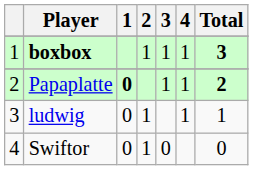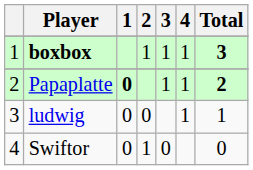 <table class="wikitable" style="text-align: center;">
 <tr>
 <th></th>
 <th>Player</th>
 <th>1</th>
 <th>2</th>
 <th>3</th>
 <th>4</th>
 <th>Total</th>
 </tr>
 <tr>
 </tr>
 <tr style="background:#ccffcc;">
 <td>1</td>
 <td align="left"><strong>boxbox</strong></td>
 <td></td>
 <td>1</td>
 <td>1</td>
 <td>1</td>
 <td><strong>3</strong></td>
 </tr>
 <tr>
 </tr>
 <tr style="background:#ccffcc;">
 <td>2</td>
 <td align="left"><a href='#'>Papaplatte</a></td>
 <td><strong>0</strong></td>
 <td></td>
 <td>1</td>
 <td>1</td>
 <td><strong>2</strong></td>
 </tr>
 <tr>
 <td>3</td>
 <td align="left"><a href='#'>ludwig</a></td>
 <td>0</td>
-<td>1</td>
+<td>0</td>
 <td></td>
 <td>1</td>
 <td>1</td>
 </tr>
 <tr>
 <td>4</td>
 <td align="left">Swiftor</td>
 <td>0</td>
 <td>1</td>
 <td>0</td>
 <td></td>
 <td>0</td>
 </tr>
 </table>
